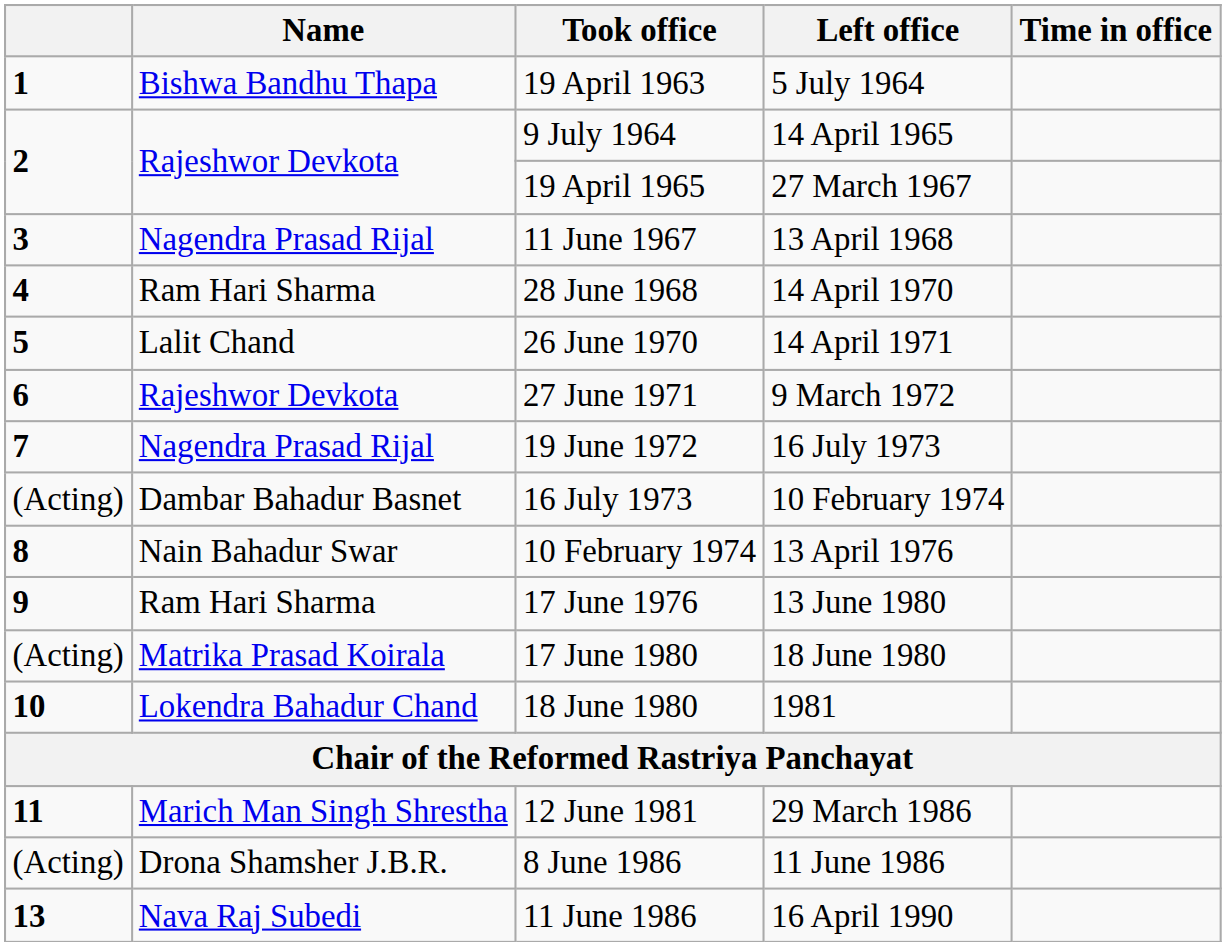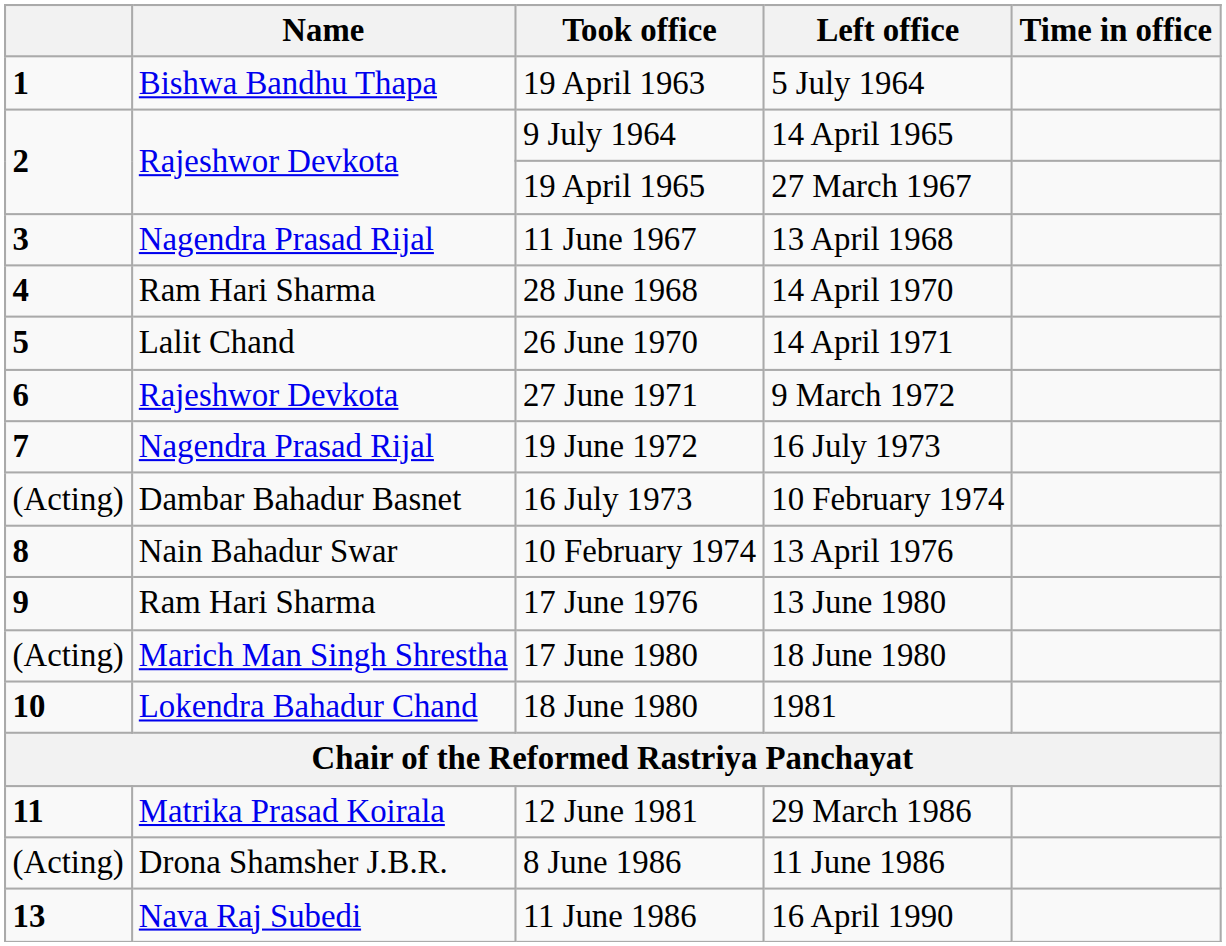 <table class="wikitable">
 <tr>
 <th></th>
 <th>Name</th>
 <th>Took office</th>
 <th>Left office</th>
 <th>Time in office</th>
 </tr>
 <tr>
 <td><strong>1</strong></td>
 <td><a href='#'>Bishwa Bandhu Thapa</a></td>
 <td>19 April 1963</td>
 <td>5 July 1964</td>
 <td></td>
 </tr>
 <tr>
 <td rowspan="2"><strong>2</strong></td>
 <td rowspan="2"><a href='#'>Rajeshwor Devkota</a></td>
 <td>9 July 1964</td>
 <td>14 April 1965</td>
 <td></td>
 </tr>
 <tr>
 <td>19 April 1965</td>
 <td>27 March 1967</td>
 <td></td>
 </tr>
 <tr>
 <td><strong>3</strong></td>
 <td><a href='#'>Nagendra Prasad Rijal</a></td>
 <td>11 June 1967</td>
 <td>13 April 1968</td>
 <td></td>
 </tr>
 <tr>
 <td><strong>4</strong></td>
 <td>Ram Hari Sharma</td>
 <td>28 June 1968</td>
 <td>14 April 1970</td>
 <td></td>
 </tr>
 <tr>
 <td><strong>5</strong></td>
 <td>Lalit Chand</td>
 <td>26 June 1970</td>
 <td>14 April 1971</td>
 <td></td>
 </tr>
 <tr>
 <td><strong>6</strong></td>
 <td><a href='#'>Rajeshwor Devkota</a></td>
 <td>27 June 1971</td>
 <td>9 March 1972</td>
 <td></td>
 </tr>
 <tr>
 <td><strong>7</strong></td>
 <td><a href='#'>Nagendra Prasad Rijal</a></td>
 <td>19 June 1972</td>
 <td>16 July 1973</td>
 <td></td>
 </tr>
 <tr>
 <td>(Acting)</td>
 <td>Dambar Bahadur Basnet</td>
 <td>16 July 1973</td>
 <td>10 February 1974</td>
 <td></td>
 </tr>
 <tr>
 <td><strong>8</strong></td>
 <td>Nain Bahadur Swar</td>
 <td>10 February 1974</td>
 <td>13 April 1976</td>
 <td></td>
 </tr>
 <tr>
 <td><strong>9</strong></td>
 <td>Ram Hari Sharma</td>
 <td>17 June 1976</td>
 <td>13 June 1980</td>
 <td></td>
 </tr>
 <tr>
 <td>(Acting)</td>
-<td><a href='#'>Matrika Prasad Koirala</a></td>
+<td><a href='#'>Marich Man Singh Shrestha</a></td>
 <td>17 June 1980</td>
 <td>18 June 1980</td>
 <td></td>
 </tr>
 <tr>
 <td><strong>10</strong></td>
 <td><a href='#'>Lokendra Bahadur Chand</a></td>
 <td>18 June 1980</td>
 <td>1981</td>
 <td></td>
 </tr>
 <tr>
 <th colspan="5">Chair of the Reformed Rastriya Panchayat</th>
 </tr>
 <tr>
 <td><strong>11</strong></td>
-<td><a href='#'>Marich Man Singh Shrestha</a></td>
+<td><a href='#'>Matrika Prasad Koirala</a></td>
 <td>12 June 1981</td>
 <td>29 March 1986</td>
 <td></td>
 </tr>
 <tr>
 <td>(Acting)</td>
 <td>Drona Shamsher J.B.R.</td>
 <td>8 June 1986</td>
 <td>11 June 1986</td>
 <td></td>
 </tr>
 <tr>
 <td><strong>13</strong></td>
 <td><a href='#'>Nava Raj Subedi</a></td>
 <td>11 June 1986</td>
 <td>16 April 1990</td>
 <td></td>
 </tr>
 </table>
